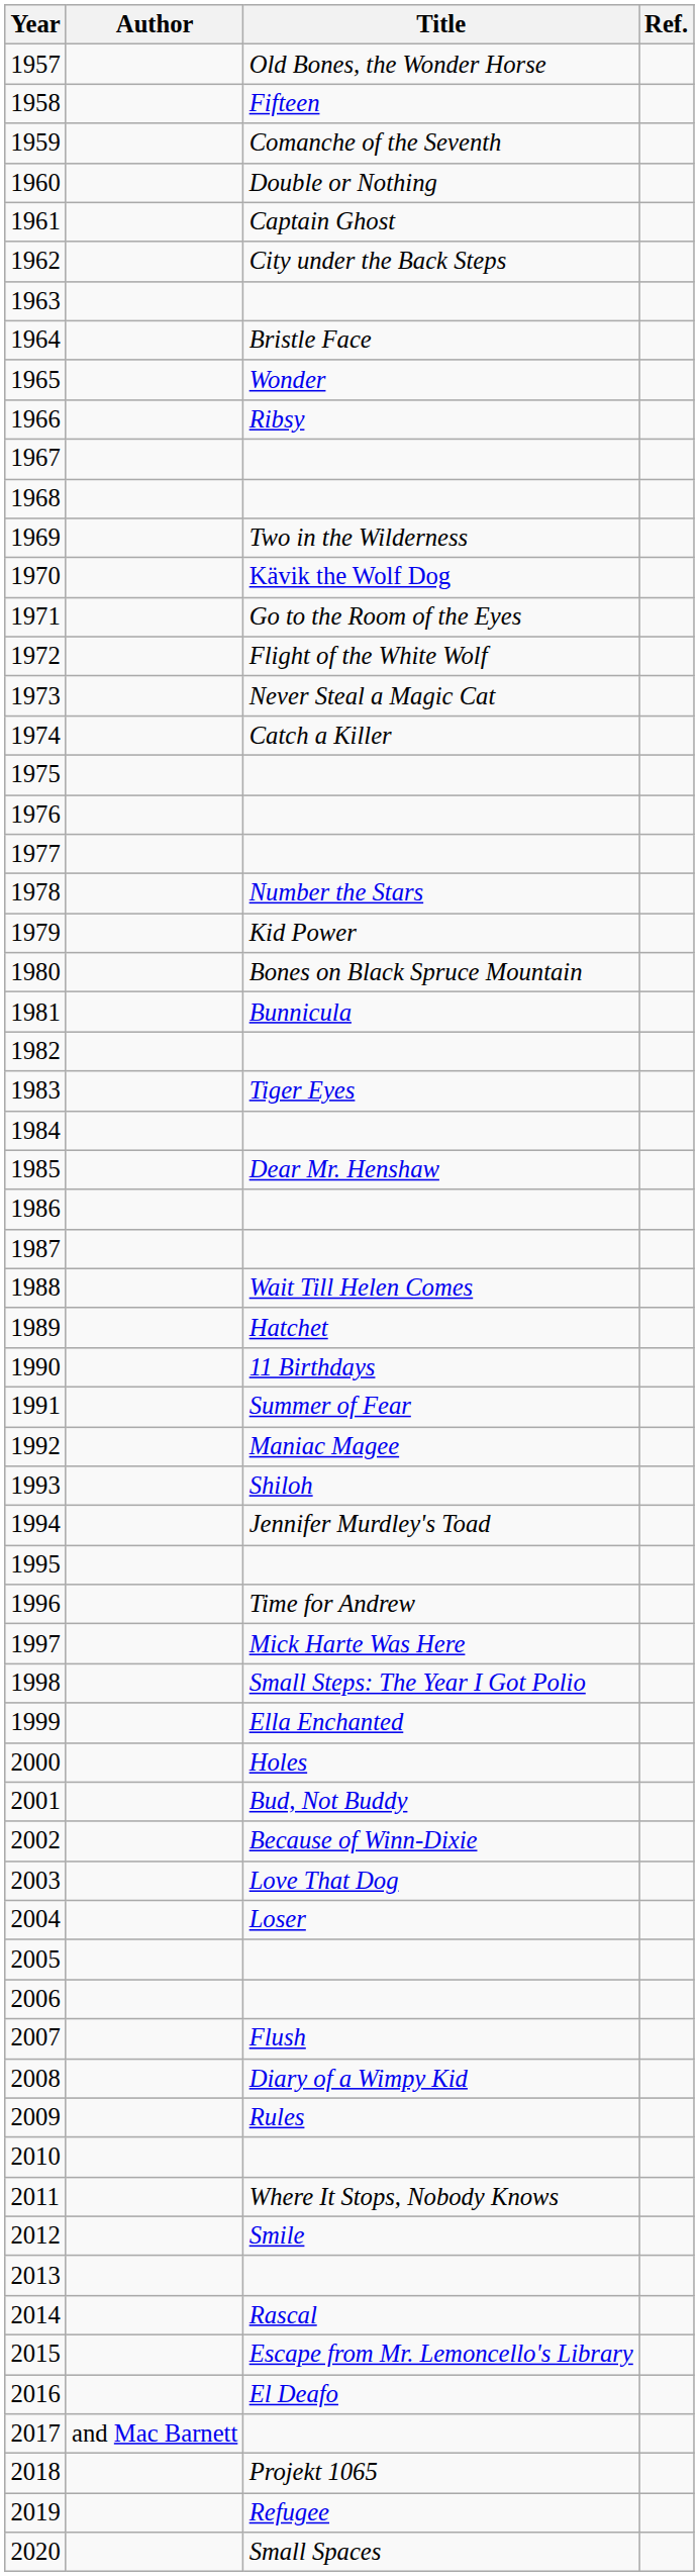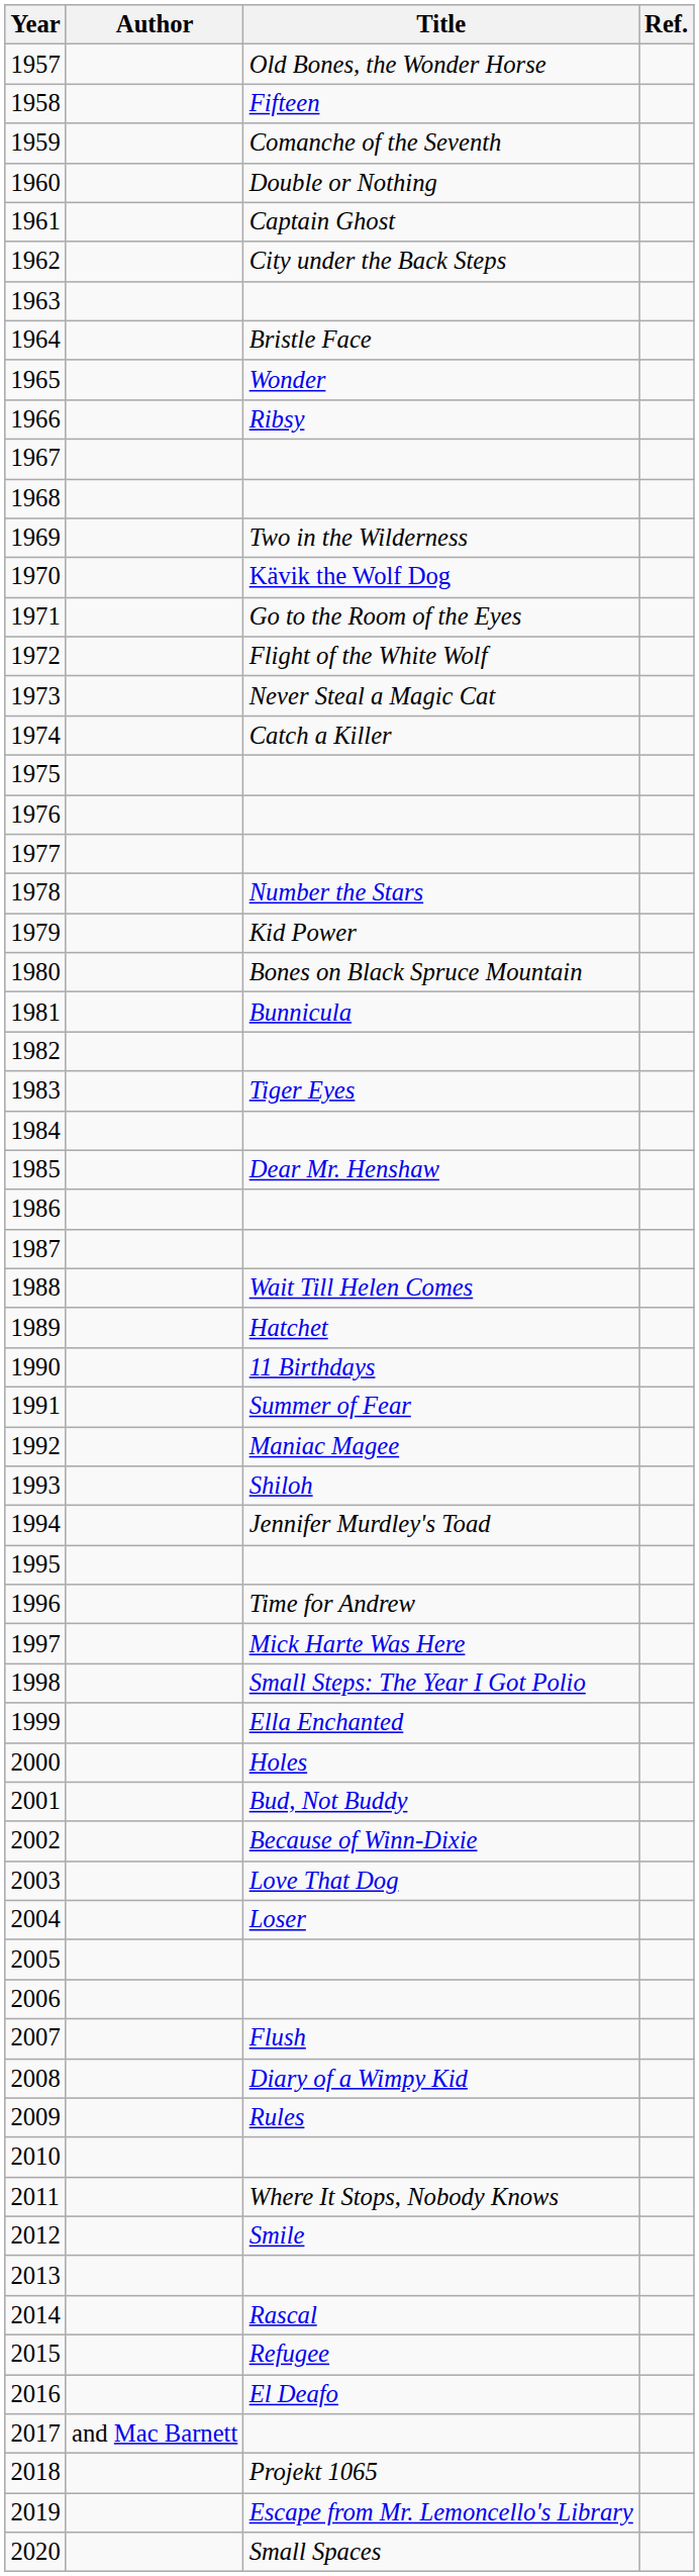 <table class="wikitable sortable mw-collapsible">
 <tr>
 <th>Year</th>
 <th>Author</th>
 <th>Title</th>
 <th>Ref.</th>
 </tr>
 <tr>
 <td>1957</td>
 <td></td>
 <td><em>Old Bones, the Wonder Horse</em></td>
 <td></td>
 </tr>
 <tr>
 <td>1958</td>
 <td></td>
 <td><em><a href='#'>Fifteen</a></em></td>
 <td></td>
 </tr>
 <tr>
 <td>1959</td>
 <td></td>
 <td><em>Comanche of the Seventh</em></td>
 <td></td>
 </tr>
 <tr>
 <td>1960</td>
 <td></td>
 <td><em>Double or Nothing</em></td>
 <td></td>
 </tr>
 <tr>
 <td>1961</td>
 <td></td>
 <td><em>Captain Ghost</em></td>
 <td></td>
 </tr>
 <tr>
 <td>1962</td>
 <td></td>
 <td><em>City under the Back Steps</em></td>
 <td></td>
 </tr>
 <tr>
 <td>1963</td>
 <td></td>
 <td><em></em></td>
 <td></td>
 </tr>
 <tr>
 <td>1964</td>
 <td></td>
 <td><em>Bristle Face</em></td>
 <td></td>
 </tr>
 <tr>
 <td>1965</td>
 <td></td>
 <td><em><a href='#'>Wonder</a></em></td>
 <td></td>
 </tr>
 <tr>
 <td>1966</td>
 <td></td>
 <td><em><a href='#'>Ribsy</a></em></td>
 <td></td>
 </tr>
 <tr>
 <td>1967</td>
 <td></td>
 <td><em></em></td>
 <td></td>
 </tr>
 <tr>
 <td>1968</td>
 <td></td>
 <td><em></em></td>
 <td></td>
 </tr>
 <tr>
 <td>1969</td>
 <td></td>
 <td><em>Two in the Wilderness</em></td>
 <td></td>
 </tr>
 <tr>
 <td>1970</td>
 <td></td>
 <td><a href='#'>Kävik the Wolf Dog</a></td>
 <td></td>
 </tr>
 <tr>
 <td>1971</td>
 <td></td>
 <td><em>Go to the Room of the Eyes</em></td>
 <td></td>
 </tr>
 <tr>
 <td>1972</td>
 <td></td>
 <td><em>Flight of the White Wolf</em></td>
 <td></td>
 </tr>
 <tr>
 <td>1973</td>
 <td></td>
 <td><em>Never Steal a Magic Cat</em></td>
 <td></td>
 </tr>
 <tr>
 <td>1974</td>
 <td></td>
 <td><em>Catch a Killer</em></td>
 <td></td>
 </tr>
 <tr>
 <td>1975</td>
 <td></td>
 <td><em></em></td>
 <td></td>
 </tr>
 <tr>
 <td>1976</td>
 <td></td>
 <td><em></em></td>
 <td></td>
 </tr>
 <tr>
 <td>1977</td>
 <td></td>
 <td><em></em></td>
 <td></td>
 </tr>
 <tr>
 <td>1978</td>
 <td></td>
 <td><em><a href='#'>Number the Stars</a></em></td>
 <td></td>
 </tr>
 <tr>
 <td>1979</td>
 <td></td>
 <td><em>Kid Power</em></td>
 <td></td>
 </tr>
 <tr>
 <td>1980</td>
 <td></td>
 <td><em>Bones on Black Spruce Mountain</em></td>
 <td></td>
 </tr>
 <tr>
 <td>1981</td>
 <td></td>
 <td><em><a href='#'>Bunnicula</a></em></td>
 <td></td>
 </tr>
 <tr>
 <td>1982</td>
 <td></td>
 <td><em></em></td>
 <td></td>
 </tr>
 <tr>
 <td>1983</td>
 <td></td>
 <td><em><a href='#'>Tiger Eyes</a></em></td>
 <td></td>
 </tr>
 <tr>
 <td>1984</td>
 <td></td>
 <td><em></em></td>
 <td></td>
 </tr>
 <tr>
 <td>1985</td>
 <td></td>
 <td><em><a href='#'>Dear Mr. Henshaw</a></em></td>
 <td></td>
 </tr>
 <tr>
 <td>1986</td>
 <td></td>
 <td><em></em></td>
 <td></td>
 </tr>
 <tr>
 <td>1987</td>
 <td></td>
 <td><em></em></td>
 <td></td>
 </tr>
 <tr>
 <td>1988</td>
 <td></td>
 <td><em><a href='#'>Wait Till Helen Comes</a></em></td>
 <td></td>
 </tr>
 <tr>
 <td>1989</td>
 <td></td>
 <td><em><a href='#'>Hatchet</a></em></td>
 <td></td>
 </tr>
 <tr>
 <td>1990</td>
 <td></td>
 <td><em><a href='#'>11 Birthdays</a></em></td>
 <td></td>
 </tr>
 <tr>
 <td>1991</td>
 <td></td>
 <td><em><a href='#'>Summer of Fear</a></em></td>
 <td></td>
 </tr>
 <tr>
 <td>1992</td>
 <td></td>
 <td><em><a href='#'>Maniac Magee</a></em></td>
 <td></td>
 </tr>
 <tr>
 <td>1993</td>
 <td></td>
 <td><em><a href='#'>Shiloh</a></em></td>
 <td></td>
 </tr>
 <tr>
 <td>1994</td>
 <td></td>
 <td><em>Jennifer Murdley's Toad</em></td>
 <td></td>
 </tr>
 <tr>
 <td>1995</td>
 <td></td>
 <td><em></em></td>
 <td></td>
 </tr>
 <tr>
 <td>1996</td>
 <td></td>
 <td><em>Time for Andrew</em></td>
 <td></td>
 </tr>
 <tr>
 <td>1997</td>
 <td></td>
 <td><em><a href='#'>Mick Harte Was Here</a></em></td>
 <td></td>
 </tr>
 <tr>
 <td>1998</td>
 <td></td>
 <td><em><a href='#'>Small Steps: The Year I Got Polio</a></em></td>
 <td></td>
 </tr>
 <tr>
 <td>1999</td>
 <td></td>
 <td><em><a href='#'>Ella Enchanted</a></em></td>
 <td></td>
 </tr>
 <tr>
 <td>2000</td>
 <td></td>
 <td><em><a href='#'>Holes</a></em></td>
 <td></td>
 </tr>
 <tr>
 <td>2001</td>
 <td></td>
 <td><em><a href='#'>Bud, Not Buddy</a></em></td>
 <td></td>
 </tr>
 <tr>
 <td>2002</td>
 <td></td>
 <td><em><a href='#'>Because of Winn-Dixie</a></em></td>
 <td></td>
 </tr>
 <tr>
 <td>2003</td>
 <td></td>
 <td><em><a href='#'>Love That Dog</a></em></td>
 <td></td>
 </tr>
 <tr>
 <td>2004</td>
 <td></td>
 <td><em><a href='#'>Loser</a></em></td>
 <td></td>
 </tr>
 <tr>
 <td>2005</td>
 <td></td>
 <td><em></em></td>
 <td></td>
 </tr>
 <tr>
 <td>2006</td>
 <td></td>
 <td><em></em></td>
 <td></td>
 </tr>
 <tr>
 <td>2007</td>
 <td></td>
 <td><em><a href='#'>Flush</a></em></td>
 <td></td>
 </tr>
 <tr>
 <td>2008</td>
 <td></td>
 <td><em><a href='#'>Diary of a Wimpy Kid</a></em></td>
 <td></td>
 </tr>
 <tr>
 <td>2009</td>
 <td></td>
 <td><em><a href='#'>Rules</a></em></td>
 <td></td>
 </tr>
 <tr>
 <td>2010</td>
 <td></td>
 <td><em></em></td>
 <td></td>
 </tr>
 <tr>
 <td>2011</td>
 <td></td>
 <td><em>Where It Stops, Nobody Knows</em></td>
 <td></td>
 </tr>
 <tr>
 <td>2012</td>
 <td></td>
 <td><em><a href='#'>Smile</a></em></td>
 <td></td>
 </tr>
 <tr>
 <td>2013</td>
 <td></td>
 <td><em></em></td>
 <td></td>
 </tr>
 <tr>
 <td>2014</td>
 <td></td>
 <td><em><a href='#'>Rascal</a></em></td>
 <td></td>
 </tr>
 <tr>
 <td>2015</td>
 <td></td>
-<td><em><a href='#'>Escape from Mr. Lemoncello's Library</a></em></td>
+<td><em><a href='#'>Refugee</a></em></td>
 <td></td>
 </tr>
 <tr>
 <td>2016</td>
 <td></td>
 <td><em><a href='#'>El Deafo</a></em></td>
 <td></td>
 </tr>
 <tr>
 <td>2017</td>
 <td> and <a href='#'>Mac Barnett</a></td>
 <td><em></em></td>
 <td></td>
 </tr>
 <tr>
 <td>2018</td>
 <td></td>
 <td><em>Projekt 1065</em></td>
 <td></td>
 </tr>
 <tr>
 <td>2019</td>
 <td></td>
-<td><em><a href='#'>Refugee</a></em></td>
+<td><em><a href='#'>Escape from Mr. Lemoncello's Library</a></em></td>
 <td></td>
 </tr>
 <tr>
 <td>2020</td>
 <td></td>
 <td><em>Small Spaces</em></td>
 <td></td>
 </tr>
 </table>
